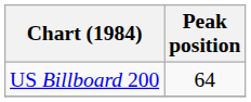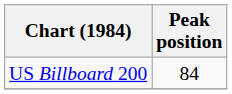 <table class="wikitable">
 <tr>
 <th>Chart (1984)</th>
 <th>Peak<br>position</th>
 </tr>
 <tr>
 <td><a href='#'>US <em>Billboard</em> 200</a></td>
-<td style="text-align:center;">64</td>
+<td style="text-align:center;">84</td>
 </tr>
 <tr>
 </tr>
 </table>
